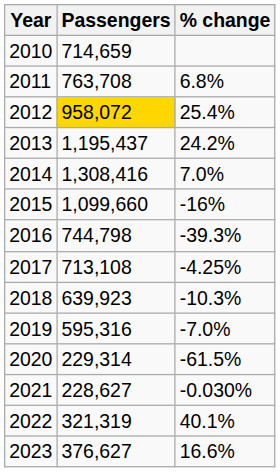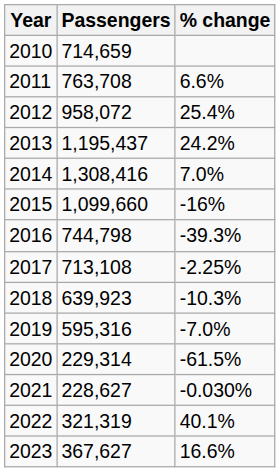 <table class="wikitable" style="font-size: 95%">
 <tr>
 <th>Year</th>
 <th>Passengers</th>
 <th>% change</th>
 </tr>
 <tr>
 <td>2010</td>
 <td>714,659</td>
 <td></td>
 </tr>
 <tr>
 <td>2011</td>
 <td>763,708</td>
-<td> 6.8%</td>
+<td> 6.6%</td>
 </tr>
 <tr>
 <td>2012</td>
-<td style="background: gold;">958,072</td>
+<td>958,072</td>
 <td> 25.4%</td>
 </tr>
 <tr>
 <td>2013</td>
 <td>1,195,437</td>
 <td> 24.2%</td>
 </tr>
 <tr>
 <td>2014</td>
 <td>1,308,416</td>
 <td> 7.0%</td>
 </tr>
 <tr>
 <td>2015</td>
 <td>1,099,660</td>
 <td> -16%</td>
 </tr>
 <tr>
 <td>2016</td>
 <td>744,798</td>
 <td> -39.3%</td>
 </tr>
 <tr>
 <td>2017</td>
 <td>713,108</td>
-<td> -4.25%</td>
+<td> -2.25%</td>
 </tr>
 <tr>
 <td>2018</td>
 <td>639,923</td>
 <td> -10.3%</td>
 </tr>
 <tr>
 <td>2019</td>
 <td>595,316</td>
 <td> -7.0%</td>
 </tr>
 <tr>
 <td>2020</td>
 <td>229,314</td>
 <td> -61.5%</td>
 </tr>
 <tr>
 <td>2021</td>
 <td>228,627</td>
 <td> -0.030%</td>
 </tr>
 <tr>
 <td>2022</td>
 <td>321,319</td>
 <td> 40.1%</td>
 </tr>
 <tr>
 <td>2023</td>
-<td>376,627</td>
+<td>367,627</td>
 <td> 16.6%</td>
 </tr>
 </table>
